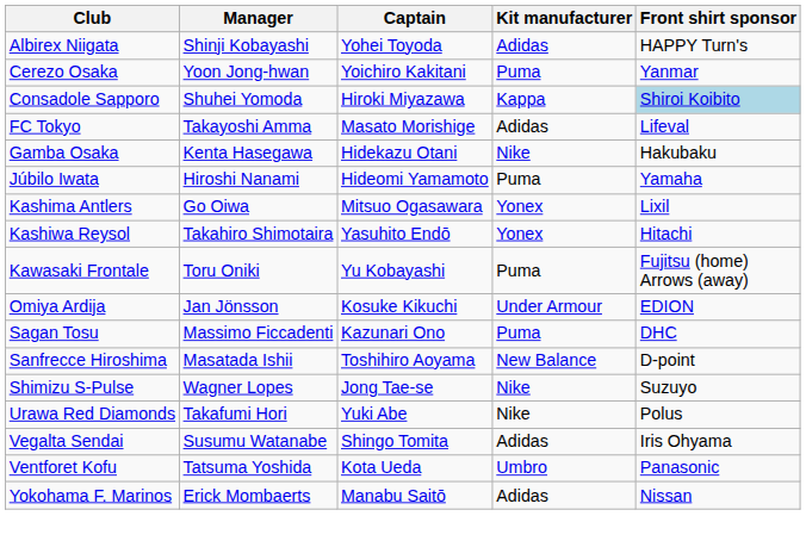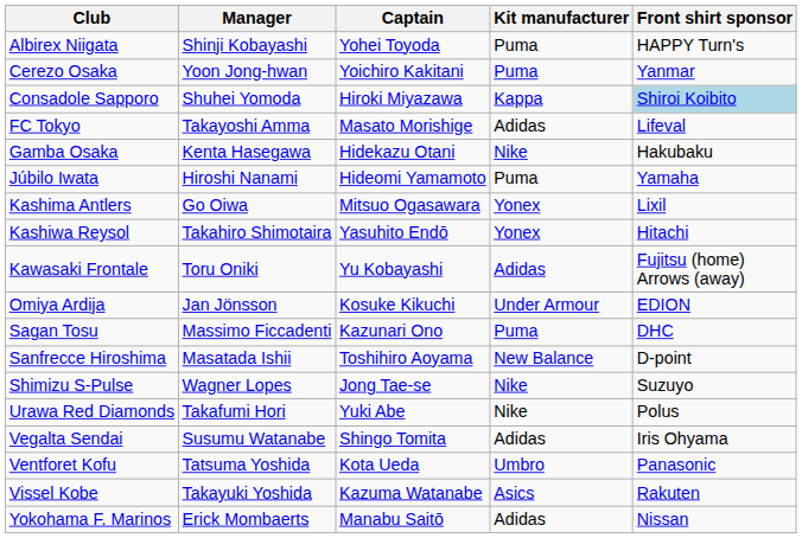 <table class="wikitable sortable">
 <tr>
 <th>Club</th>
 <th>Manager</th>
 <th>Captain</th>
 <th>Kit manufacturer</th>
 <th>Front shirt sponsor</th>
 </tr>
 <tr>
 <td><a href='#'>Albirex Niigata</a></td>
 <td> <a href='#'>Shinji Kobayashi</a></td>
 <td> <a href='#'>Yohei Toyoda</a></td>
-<td><a href='#'>Adidas</a></td>
+<td Puma (brand)>Puma</td>
 <td>HAPPY Turn's</td>
 </tr>
 <tr>
 <td><a href='#'>Cerezo Osaka</a></td>
 <td> <a href='#'>Yoon Jong-hwan</a></td>
 <td> <a href='#'>Yoichiro Kakitani</a></td>
 <td><a href='#'>Puma</a></td>
 <td><a href='#'>Yanmar</a></td>
 </tr>
 <tr>
 <td><a href='#'>Consadole Sapporo</a></td>
 <td> <a href='#'>Shuhei Yomoda</a></td>
 <td> <a href='#'>Hiroki Miyazawa</a></td>
 <td><a href='#'>Kappa</a></td>
 <td style="background: lightblue;"><a href='#'>Shiroi Koibito</a></td>
 </tr>
 <tr>
 <td><a href='#'>FC Tokyo</a></td>
 <td> <a href='#'>Takayoshi Amma</a></td>
 <td> <a href='#'>Masato Morishige</a></td>
 <td>Adidas</td>
 <td><a href='#'>Lifeval</a></td>
 </tr>
 <tr>
 <td><a href='#'>Gamba Osaka</a></td>
 <td> <a href='#'>Kenta Hasegawa</a></td>
 <td> <a href='#'>Hidekazu Otani</a></td>
 <td><a href='#'>Nike</a></td>
 <td>Hakubaku</td>
 </tr>
 <tr>
 <td><a href='#'>Júbilo Iwata</a></td>
 <td> <a href='#'>Hiroshi Nanami</a></td>
 <td> <a href='#'>Hideomi Yamamoto</a></td>
 <td>Puma</td>
 <td><a href='#'>Yamaha</a></td>
 </tr>
 <tr>
 <td><a href='#'>Kashima Antlers</a></td>
 <td> <a href='#'>Go Oiwa</a></td>
 <td> <a href='#'>Mitsuo Ogasawara</a></td>
 <td><a href='#'>Yonex</a></td>
 <td><a href='#'>Lixil</a></td>
 </tr>
 <tr>
 <td><a href='#'>Kashiwa Reysol</a></td>
 <td> <a href='#'>Takahiro Shimotaira</a></td>
 <td> <a href='#'>Yasuhito Endō</a></td>
 <td><a href='#'>Yonex</a></td>
 <td><a href='#'>Hitachi</a></td>
 </tr>
 <tr>
 <td><a href='#'>Kawasaki Frontale</a></td>
 <td> <a href='#'>Toru Oniki</a></td>
 <td> <a href='#'>Yu Kobayashi</a></td>
-<td Puma (brand)>Puma</td>
+<td><a href='#'>Adidas</a></td>
 <td><a href='#'>Fujitsu</a> (home) <br> Arrows (away)</td>
 </tr>
 <tr>
 <td><a href='#'>Omiya Ardija</a></td>
 <td> <a href='#'>Jan Jönsson</a></td>
 <td> <a href='#'>Kosuke Kikuchi</a></td>
 <td><a href='#'>Under Armour</a></td>
 <td><a href='#'>EDION</a></td>
 </tr>
 <tr>
 <td><a href='#'>Sagan Tosu</a></td>
 <td> <a href='#'>Massimo Ficcadenti</a></td>
 <td> <a href='#'>Kazunari Ono</a></td>
 <td><a href='#'>Puma</a></td>
 <td><a href='#'>DHC</a></td>
 </tr>
 <tr>
 <td><a href='#'>Sanfrecce Hiroshima</a></td>
 <td> <a href='#'>Masatada Ishii</a></td>
 <td> <a href='#'>Toshihiro Aoyama</a></td>
 <td><a href='#'>New Balance</a></td>
 <td>D-point</td>
 </tr>
 <tr>
 <td><a href='#'>Shimizu S-Pulse</a></td>
 <td> <a href='#'>Wagner Lopes</a></td>
 <td> <a href='#'>Jong Tae-se</a></td>
 <td><a href='#'>Nike</a></td>
 <td>Suzuyo</td>
 </tr>
 <tr>
 <td><a href='#'>Urawa Red Diamonds</a></td>
 <td> <a href='#'>Takafumi Hori</a></td>
 <td> <a href='#'>Yuki Abe</a></td>
 <td>Nike</td>
 <td>Polus</td>
 </tr>
 <tr>
 <td><a href='#'>Vegalta Sendai</a></td>
 <td> <a href='#'>Susumu Watanabe</a></td>
 <td> <a href='#'>Shingo Tomita</a></td>
 <td>Adidas</td>
 <td>Iris Ohyama</td>
 </tr>
 <tr>
 <td><a href='#'>Ventforet Kofu</a></td>
 <td> <a href='#'>Tatsuma Yoshida</a></td>
 <td> <a href='#'>Kota Ueda</a></td>
 <td><a href='#'>Umbro</a></td>
 <td><a href='#'>Panasonic</a></td>
 </tr>
 <tr>
+<td><a href='#'>Vissel Kobe</a></td>
+<td> <a href='#'>Takayuki Yoshida</a></td>
+<td> <a href='#'>Kazuma Watanabe</a></td>
+<td><a href='#'>Asics</a></td>
+<td><a href='#'>Rakuten</a></td>
+</tr>
+<tr>
 <td><a href='#'>Yokohama F. Marinos</a></td>
 <td> <a href='#'>Erick Mombaerts</a></td>
 <td> <a href='#'>Manabu Saitō</a></td>
 <td>Adidas</td>
 <td><a href='#'>Nissan</a></td>
 </tr>
 </table>
